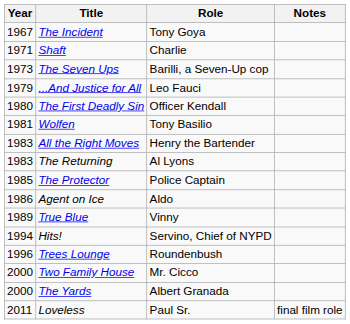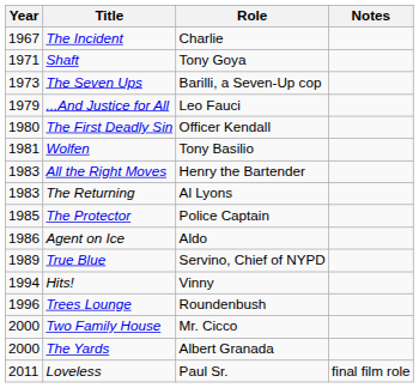 <table class="wikitable sortable">
 <tr>
 <th>Year</th>
 <th>Title</th>
 <th>Role</th>
 <th class="unsortable">Notes</th>
 </tr>
 <tr>
 <td>1967</td>
 <td><em><a href='#'>The Incident</a></em></td>
-<td>Tony Goya</td>
+<td>Charlie</td>
 <td></td>
 </tr>
 <tr>
 <td>1971</td>
 <td><em><a href='#'>Shaft</a></em></td>
-<td>Charlie</td>
+<td>Tony Goya</td>
 <td></td>
 </tr>
 <tr>
 <td>1973</td>
 <td><em><a href='#'>The Seven Ups</a></em></td>
 <td>Barilli, a Seven-Up cop</td>
 <td></td>
 </tr>
 <tr>
 <td>1979</td>
 <td><em><a href='#'>...And Justice for All</a></em></td>
 <td>Leo Fauci</td>
 <td></td>
 </tr>
 <tr>
 <td>1980</td>
 <td><em><a href='#'>The First Deadly Sin</a></em></td>
 <td>Officer Kendall</td>
 <td></td>
 </tr>
 <tr>
 <td>1981</td>
 <td><em><a href='#'>Wolfen</a></em></td>
 <td>Tony Basilio</td>
 <td></td>
 </tr>
 <tr>
 <td>1983</td>
 <td><em><a href='#'>All the Right Moves</a></em></td>
 <td>Henry the Bartender</td>
 <td></td>
 </tr>
 <tr>
 <td>1983</td>
 <td><em>The Returning</em></td>
 <td>Al Lyons</td>
 <td></td>
 </tr>
 <tr>
 <td>1985</td>
 <td><em><a href='#'>The Protector</a></em></td>
 <td>Police Captain</td>
 <td></td>
 </tr>
 <tr>
 <td>1986</td>
 <td><em>Agent on Ice</em></td>
 <td>Aldo</td>
 <td></td>
 </tr>
 <tr>
 <td>1989</td>
 <td><em><a href='#'>True Blue</a></em></td>
-<td>Vinny</td>
+<td>Servino, Chief of NYPD</td>
 <td></td>
 </tr>
 <tr>
 <td>1994</td>
 <td><em>Hits!</em></td>
-<td>Servino, Chief of NYPD</td>
+<td>Vinny</td>
 <td></td>
 </tr>
 <tr>
 <td>1996</td>
 <td><em><a href='#'>Trees Lounge</a></em></td>
 <td>Roundenbush</td>
 <td></td>
 </tr>
 <tr>
 <td>2000</td>
 <td><em><a href='#'>Two Family House</a></em></td>
 <td>Mr. Cicco</td>
 <td></td>
 </tr>
 <tr>
 <td>2000</td>
 <td><em><a href='#'>The Yards</a></em></td>
 <td>Albert Granada</td>
 <td></td>
 </tr>
 <tr>
 <td>2011</td>
 <td><em>Loveless</em></td>
 <td>Paul Sr.</td>
 <td>final film role</td>
 </tr>
 </table>
